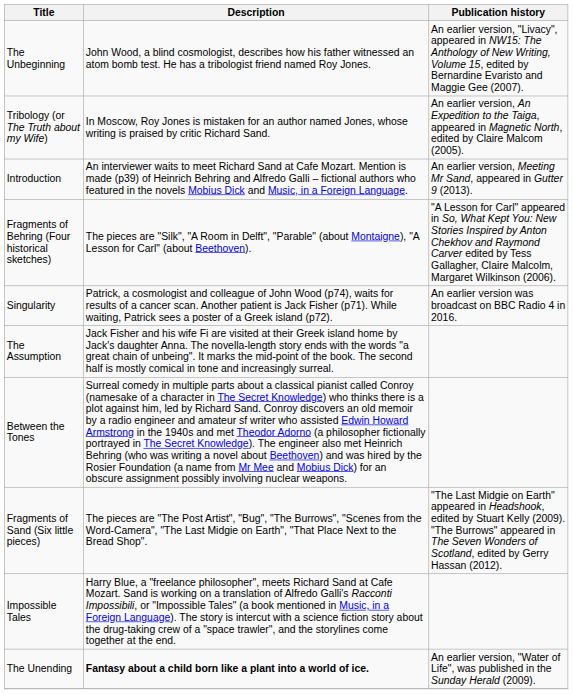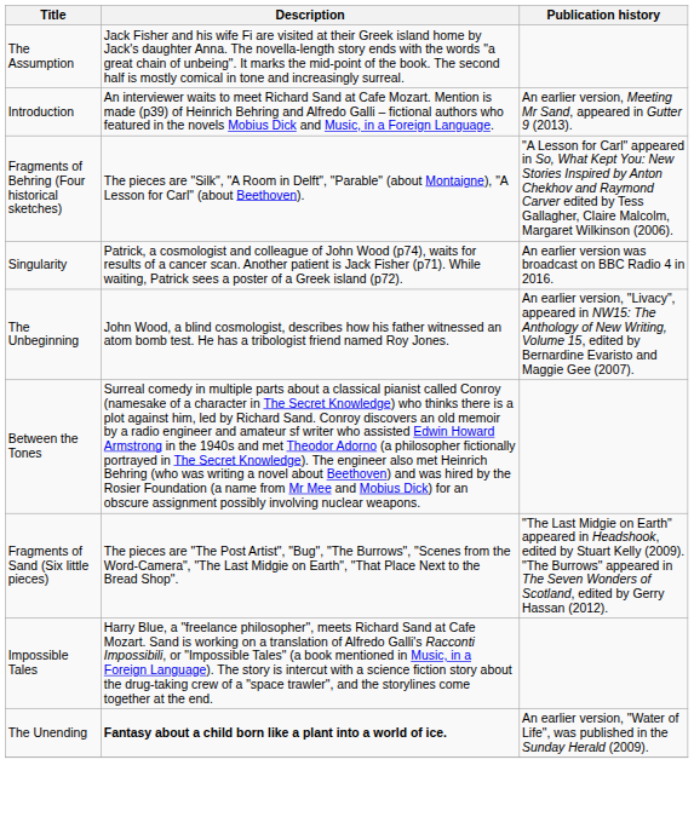 <table class="wikitable">
 <tr>
 <th>Title</th>
 <th>Description</th>
 <th>Publication history</th>
 </tr>
 <tr>
-<td>The Unbeginning</td>
-<td>John Wood, a blind cosmologist, describes how his father witnessed an atom bomb test. He has a tribologist friend named Roy Jones.</td>
-<td>An earlier version, "Livacy", appeared in <em>NW15: The Anthology of New Writing, Volume 15</em>, edited by Bernardine Evaristo and Maggie Gee (2007).</td>
-</tr>
-<tr>
-<td>Tribology (or <em>The Truth about my Wife</em>)</td>
-<td>In Moscow, Roy Jones  is mistaken for an author named Jones, whose writing is praised by critic Richard Sand.</td>
-<td>An earlier version, <em>An Expedition to the Taiga</em>, appeared in <em>Magnetic North</em>, edited by Claire Malcom (2005).</td>
+<td>The Assumption</td>
+<td>Jack Fisher and his wife Fi are visited at their Greek island home by Jack's daughter Anna.  The novella-length story ends with the words "a great chain of unbeing". It marks the mid-point of the book. The second half is mostly comical in tone and increasingly surreal.</td>
+<td></td>
 </tr>
 <tr>
 <td>Introduction</td>
 <td>An interviewer waits to meet Richard Sand at Cafe Mozart. Mention is made (p39) of Heinrich Behring and Alfredo Galli – fictional authors who featured in the novels <a href='#'>Mobius Dick</a> and <a href='#'>Music, in a Foreign Language</a>.</td>
 <td>An earlier version, <em>Meeting Mr Sand</em>, appeared in <em>Gutter 9</em> (2013).</td>
 </tr>
 <tr>
 <td>Fragments of Behring (Four historical sketches)</td>
 <td>The pieces are "Silk", "A Room in Delft", "Parable" (about <a href='#'>Montaigne</a>), "A Lesson for Carl" (about <a href='#'>Beethoven</a>).</td>
 <td>"A Lesson for Carl" appeared in <em>So, What Kept You: New Stories Inspired by Anton Chekhov and Raymond Carver</em> edited by Tess Gallagher, Claire Malcolm, Margaret Wilkinson (2006).</td>
 </tr>
 <tr>
 <td>Singularity</td>
 <td>Patrick, a cosmologist and colleague of John Wood (p74), waits for results of a cancer scan. Another patient is Jack Fisher (p71). While waiting, Patrick sees a poster of a Greek island (p72).</td>
 <td>An earlier version was broadcast on BBC Radio 4 in 2016.</td>
 </tr>
 <tr>
-<td>The Assumption</td>
-<td>Jack Fisher and his wife Fi are visited at their Greek island home by Jack's daughter Anna.  The novella-length story ends with the words "a great chain of unbeing". It marks the mid-point of the book. The second half is mostly comical in tone and increasingly surreal.</td>
-<td></td>
+<td>The Unbeginning</td>
+<td>John Wood, a blind cosmologist, describes how his father witnessed an atom bomb test. He has a tribologist friend named Roy Jones.</td>
+<td>An earlier version, "Livacy", appeared in <em>NW15: The Anthology of New Writing, Volume 15</em>, edited by Bernardine Evaristo and Maggie Gee (2007).</td>
 </tr>
 <tr>
 <td>Between the Tones</td>
 <td>Surreal comedy in multiple parts about a classical pianist called Conroy (namesake of a character in <a href='#'>The Secret Knowledge</a>) who thinks there is a plot against him, led by Richard Sand. Conroy discovers an old memoir by a radio engineer and amateur sf writer who assisted <a href='#'>Edwin Howard Armstrong</a> in the 1940s and met <a href='#'>Theodor Adorno</a> (a philosopher fictionally portrayed in <a href='#'>The Secret Knowledge</a>). The engineer also met Heinrich Behring (who was writing a novel about <a href='#'>Beethoven</a>) and was hired by the Rosier Foundation (a name from <a href='#'>Mr Mee</a> and <a href='#'>Mobius Dick</a>) for an obscure assignment possibly involving nuclear weapons.</td>
 <td></td>
 </tr>
 <tr>
 <td>Fragments of Sand (Six little pieces)</td>
 <td>The pieces are "The Post Artist", "Bug", "The Burrows", "Scenes from the Word-Camera", "The Last Midgie on Earth", "That Place Next to the Bread Shop".</td>
 <td>"The Last Midgie on Earth" appeared in <em>Headshook</em>, edited by Stuart Kelly (2009). "The Burrows" appeared in <em>The Seven Wonders of Scotland</em>, edited by Gerry Hassan (2012).</td>
 </tr>
 <tr>
 <td>Impossible Tales</td>
 <td>Harry Blue, a "freelance philosopher", meets Richard Sand at Cafe Mozart. Sand is working on a translation of Alfredo Galli's <em>Racconti Impossibili</em>, or "Impossible Tales" (a book mentioned in <a href='#'>Music, in a Foreign Language</a>). The story is intercut with a science fiction story about the drug-taking crew of a "space trawler", and the storylines come together at the end.</td>
 <td></td>
 </tr>
 <tr>
 <td>The Unending</td>
 <td><strong>Fantasy about a child born like a plant into a world of ice.</strong></td>
 <td>An earlier version, "Water of Life", was published in the <em>Sunday Herald</em> (2009).</td>
 </tr>
 <tr>
 </tr>
 </table>
